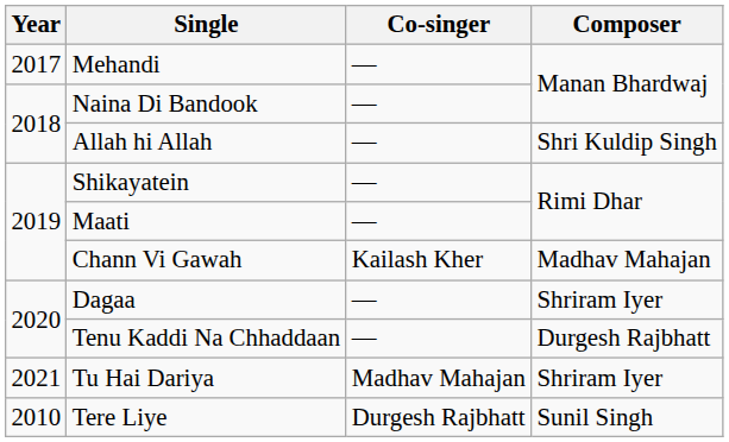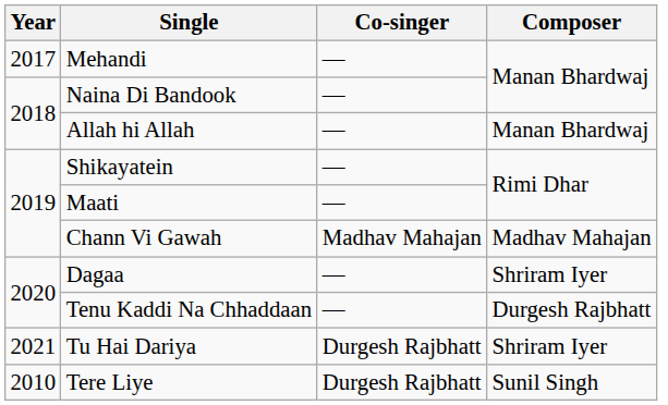 <table class="wikitable">
 <tr>
 <th>Year</th>
 <th>Single</th>
 <th>Co-singer</th>
 <th>Composer</th>
 </tr>
 <tr>
 <td>2017</td>
 <td>Mehandi</td>
 <td>—</td>
 <td rowspan="2">Manan Bhardwaj</td>
 </tr>
 <tr>
 <td rowspan="2">2018</td>
 <td>Naina Di Bandook</td>
 <td>—</td>
 </tr>
 <tr>
 <td>Allah hi Allah</td>
 <td>—</td>
-<td>Shri Kuldip Singh</td>
+<td>Manan Bhardwaj</td>
 </tr>
 <tr>
 <td rowspan="3">2019</td>
 <td>Shikayatein</td>
 <td>—</td>
 <td rowspan="2">Rimi Dhar</td>
 </tr>
 <tr>
 <td>Maati</td>
 <td>—</td>
 </tr>
 <tr>
 <td>Chann Vi Gawah</td>
-<td>Kailash Kher</td>
+<td>Madhav Mahajan</td>
 <td>Madhav Mahajan</td>
 </tr>
 <tr>
 <td rowspan="2">2020</td>
 <td>Dagaa</td>
 <td>—</td>
 <td>Shriram Iyer</td>
 </tr>
 <tr>
 <td>Tenu Kaddi Na Chhaddaan</td>
 <td>—</td>
 <td>Durgesh Rajbhatt</td>
 </tr>
 <tr>
 <td>2021</td>
 <td>Tu Hai Dariya</td>
-<td>Madhav Mahajan</td>
+<td>Durgesh Rajbhatt</td>
 <td>Shriram Iyer</td>
 </tr>
 <tr>
 <td>2010</td>
 <td>Tere Liye</td>
 <td>Durgesh Rajbhatt</td>
 <td>Sunil Singh</td>
 </tr>
 </table>
